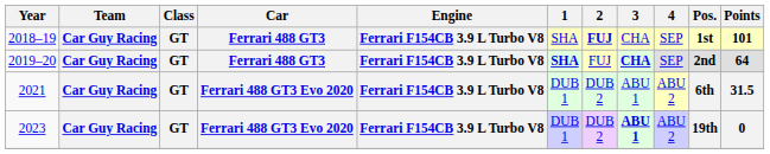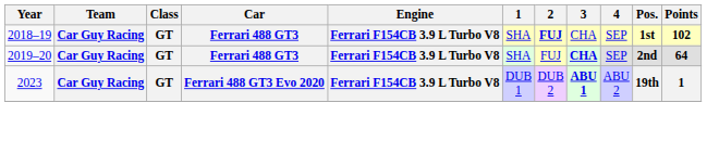 <table class="wikitable" style="text-align:center; font-size:85%">
 <tr>
 <th>Year</th>
 <th>Team</th>
 <th>Class</th>
 <th>Car</th>
 <th>Engine</th>
 <th>1</th>
 <th>2</th>
 <th>3</th>
 <th>4</th>
 <th>Pos.</th>
 <th>Points</th>
 </tr>
 <tr>
 <td><a href='#'>2018–19</a></td>
 <th nowrap><a href='#'>Car Guy Racing</a></th>
 <th>GT</th>
 <th nowrap><a href='#'>Ferrari 488 GT3</a></th>
 <th nowrap><a href='#'>Ferrari F154CB</a> 3.9 L Turbo V8</th>
 <td style="background:#FFFFBF;"><a href='#'>SHA</a><br></td>
 <td style="background:#FFFFBF;"><strong><a href='#'>FUJ</a></strong><br></td>
 <td style="background:#FFFFBF;"><a href='#'>CHA</a><br></td>
 <td style="background:#FFFFBF;"><a href='#'>SEP</a><br></td>
 <th style="background:#FFFFBF">1st</th>
-<th style="background:#FFFFBF">101</th>
+<th style="background:#FFFFBF">102</th>
 </tr>
 <tr>
 <td><a href='#'>2019–20</a></td>
 <th nowrap><a href='#'>Car Guy Racing</a></th>
 <th>GT</th>
 <th nowrap><a href='#'>Ferrari 488 GT3</a></th>
 <th nowrap><a href='#'>Ferrari F154CB</a> 3.9 L Turbo V8</th>
-<td style="background:#dfffdf;"><strong><a href='#'>SHA</a><br></strong></td>
+<td style="background:#dfffdf;"><a href='#'>SHA</a><br></td>
 <td style="background:#FFFFBF;"><a href='#'>FUJ</a><br></td>
 <td style="background:#dfffdf;"><strong><a href='#'>CHA</a></strong><br></td>
 <td style="background:#dfdfdf;"><a href='#'>SEP</a><br></td>
 <th style="background:#dfdfdf">2nd</th>
 <th style="background:#dfdfdf">64</th>
-</tr>
-<tr>
-<td><a href='#'>2021</a></td>
-<th nowrap><a href='#'>Car Guy Racing</a></th>
-<th>GT</th>
-<th nowrap><a href='#'>Ferrari 488 GT3 Evo 2020</a></th>
-<th nowrap><a href='#'>Ferrari F154CB</a> 3.9 L Turbo V8</th>
-<td style="background:#dfffdf;"><a href='#'>DUB<br>1</a><br></td>
-<td style="background:#dfffdf;"><a href='#'>DUB<br>2</a><br></td>
-<td style="background:#dfffdf;"><a href='#'>ABU<br>1</a><br></td>
-<td style="background:#FFFFBF;"><a href='#'>ABU<br>2</a><br></td>
-<th>6th</th>
-<th>31.5</th>
 </tr>
 <tr>
 <td><a href='#'>2023</a></td>
 <th nowrap><a href='#'>Car Guy Racing</a></th>
 <th>GT</th>
 <th nowrap><a href='#'>Ferrari 488 GT3 Evo 2020</a></th>
 <th nowrap><a href='#'>Ferrari F154CB</a> 3.9 L Turbo V8</th>
 <td style="background:#CFCFFF;"><a href='#'>DUB<br>1</a><br></td>
 <td style="background:#EFCFFF;"><a href='#'>DUB<br>2</a><br></td>
 <td style="background:#DFFFDF;"><strong><a href='#'>ABU<br>1</a><br></strong></td>
 <td style="background:#CFCFFF;"><a href='#'>ABU<br>2</a><br></td>
 <th>19th</th>
-<th>0</th>
+<th>1</th>
 </tr>
 <tr>
 </tr>
 </table>
